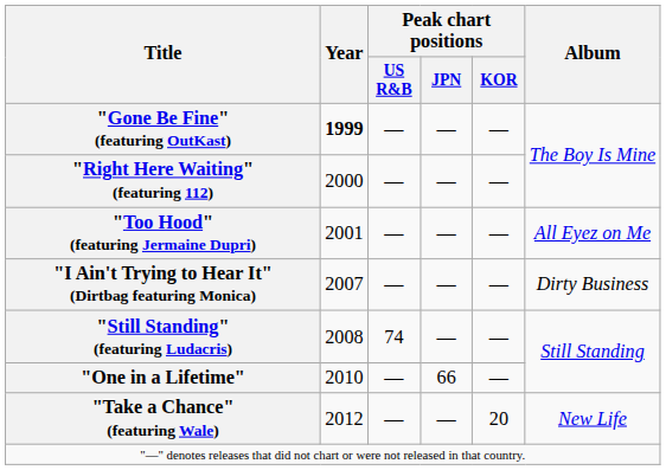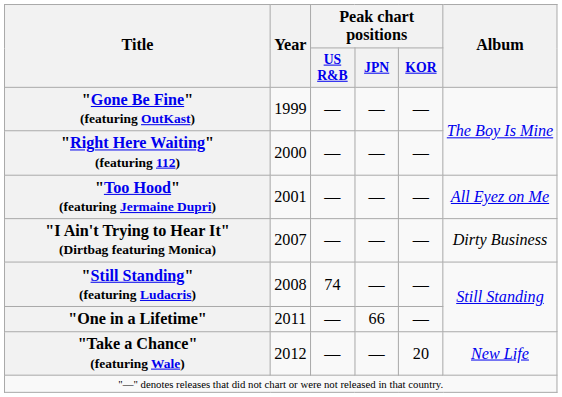 <table class="wikitable plainrowheaders" style="text-align: center;" border="1">
 <tr>
 <th scope="col" rowspan="2" style="width:16em;">Title</th>
 <th scope="col" rowspan="2" style="width:1em;">Year</th>
 <th scope="col" colspan="3">Peak chart positions</th>
 <th scope="col" rowspan="2">Album</th>
 </tr>
 <tr>
 <th scope="col" style="width:2.75em;font-size:85%;"><a href='#'>US R&B</a><br></th>
 <th scope="col" style="width:2.75em;font-size:85%;"><a href='#'>JPN</a><br></th>
 <th scope="col" style="width:2.75em;font-size:85%;"><a href='#'>KOR</a><br></th>
 </tr>
 <tr>
 <th scope="row">"<a href='#'>Gone Be Fine</a>" <br><small>(featuring <a href='#'>OutKast</a>)</small></th>
-<td><strong>1999</strong></td>
+<td>1999</td>
 <td>—</td>
 <td>—</td>
 <td>—</td>
 <td rowspan="2"><em><a href='#'>The Boy Is Mine</a></em></td>
 </tr>
 <tr>
 <th scope="row">"<a href='#'>Right Here Waiting</a>" <br><small>(featuring <a href='#'>112</a>)</small></th>
 <td>2000</td>
 <td>—</td>
 <td>—</td>
 <td>—</td>
 </tr>
 <tr>
 <th scope="row">"<a href='#'>Too Hood</a>" <br><small>(featuring <a href='#'>Jermaine Dupri</a>)</small></th>
 <td>2001</td>
 <td>—</td>
 <td>—</td>
 <td>—</td>
 <td><em><a href='#'>All Eyez on Me</a></em></td>
 </tr>
 <tr>
 <th scope="row">"I Ain't Trying to Hear It" <br><small>(Dirtbag featuring Monica)</small></th>
 <td>2007</td>
 <td>—</td>
 <td>—</td>
 <td>—</td>
 <td><em>Dirty Business</em></td>
 </tr>
 <tr>
 <th scope="row">"<a href='#'>Still Standing</a>" <br><small>(featuring <a href='#'>Ludacris</a>)</small></th>
 <td>2008</td>
 <td>74</td>
 <td>—</td>
 <td>—</td>
 <td rowspan="2"><em><a href='#'>Still Standing</a></em></td>
 </tr>
 <tr>
 <th scope="row">"One in a Lifetime"</th>
-<td>2010</td>
+<td>2011</td>
 <td>—</td>
 <td>66</td>
 <td>—</td>
 </tr>
 <tr>
 <th scope="row">"Take a Chance" <br><small>(featuring <a href='#'>Wale</a>)</small></th>
 <td>2012</td>
 <td>—</td>
 <td>—</td>
 <td>20</td>
 <td><em><a href='#'>New Life</a></em></td>
 </tr>
 <tr>
 <td colspan="14" style="text-align:center; font-size:8pt;">"—" denotes releases that did not chart or were not released in that country.</td>
 </tr>
 </table>
